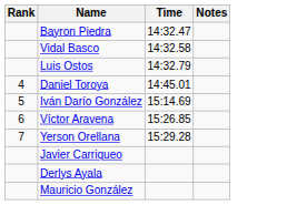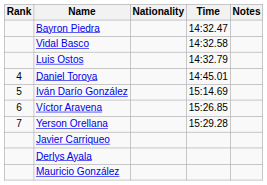 <table class="wikitable sortable" style="text-align:center">
 <tr>
 <th>Rank</th>
 <th>Name</th>
+<th>Nationality</th>
 <th>Time</th>
 <th>Notes</th>
 </tr>
 <tr>
 <td></td>
 <td align=left><a href='#'>Bayron Piedra</a></td>
+<td align=left></td>
 <td>14:32.47</td>
 <td></td>
 </tr>
 <tr>
 <td></td>
 <td align=left><a href='#'>Vidal Basco</a></td>
+<td align=left></td>
 <td>14:32.58</td>
 <td></td>
 </tr>
 <tr>
 <td></td>
 <td align=left><a href='#'>Luis Ostos</a></td>
+<td align=left></td>
 <td>14:32.79</td>
 <td></td>
 </tr>
 <tr>
 <td>4</td>
 <td align=left><a href='#'>Daniel Toroya</a></td>
+<td align=left></td>
 <td>14:45.01</td>
 <td></td>
 </tr>
 <tr>
 <td>5</td>
 <td align=left><a href='#'>Iván Darío González</a></td>
+<td align=left></td>
 <td>15:14.69</td>
 <td></td>
 </tr>
 <tr>
 <td>6</td>
 <td align=left><a href='#'>Víctor Aravena</a></td>
+<td align=left></td>
 <td>15:26.85</td>
 <td></td>
 </tr>
 <tr>
 <td>7</td>
 <td align=left><a href='#'>Yerson Orellana</a></td>
+<td align=left></td>
 <td>15:29.28</td>
 <td></td>
 </tr>
 <tr>
 <td></td>
 <td align=left><a href='#'>Javier Carriqueo</a></td>
+<td align=left></td>
 <td></td>
 <td></td>
 </tr>
 <tr>
 <td></td>
 <td align=left><a href='#'>Derlys Ayala</a></td>
+<td align=left></td>
 <td></td>
 <td></td>
 </tr>
 <tr>
 <td></td>
 <td align=left><a href='#'>Mauricio González</a></td>
+<td align=left></td>
 <td></td>
 <td></td>
 </tr>
 </table>
